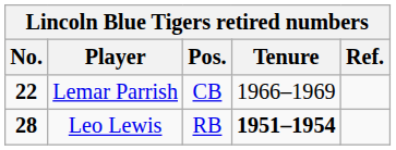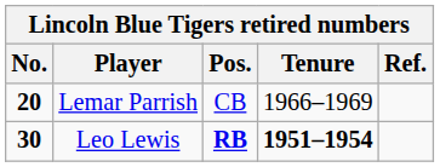 <table class="wikitable" style="text-align:center">
 <tr>
 <th colspan=6 style =><strong>Lincoln Blue Tigers retired numbers</strong></th>
 </tr>
 <tr>
 <th style = >No.</th>
 <th style = >Player</th>
 <th style = >Pos.</th>
 <th style = >Tenure</th>
 <th style = >Ref.</th>
 </tr>
 <tr>
-<td><strong>22</strong></td>
+<td><strong>20</strong></td>
 <td><a href='#'>Lemar Parrish</a></td>
 <td><a href='#'>CB</a></td>
 <td>1966–1969</td>
 <td></td>
 </tr>
 <tr>
-<td><strong>28</strong></td>
+<td><strong>30</strong></td>
 <td><a href='#'>Leo Lewis</a></td>
-<td><a href='#'>RB</a></td>
+<td><strong><a href='#'>RB</a></strong></td>
 <td><strong>1951–1954</strong></td>
 <td></td>
 </tr>
 </table>
